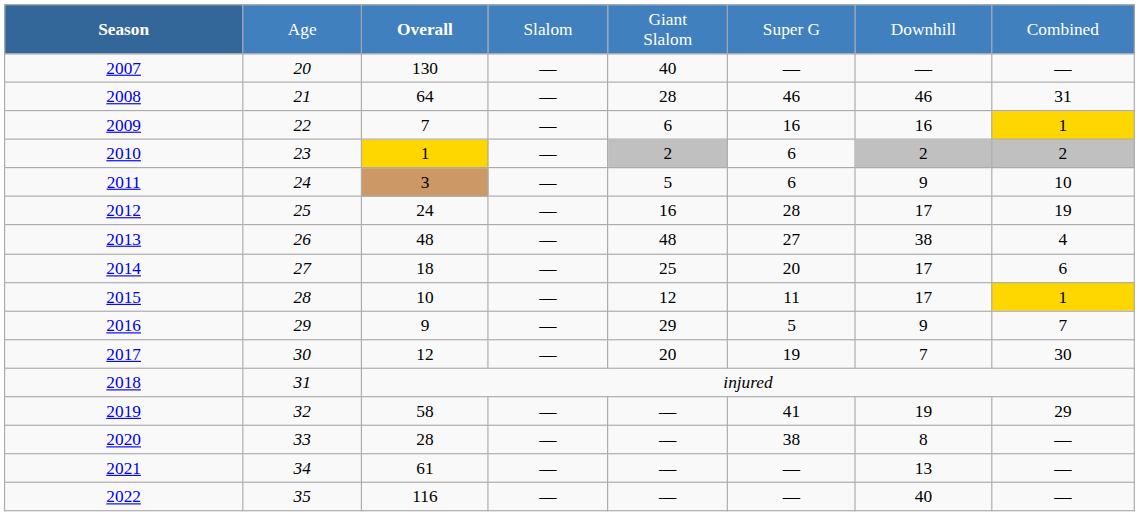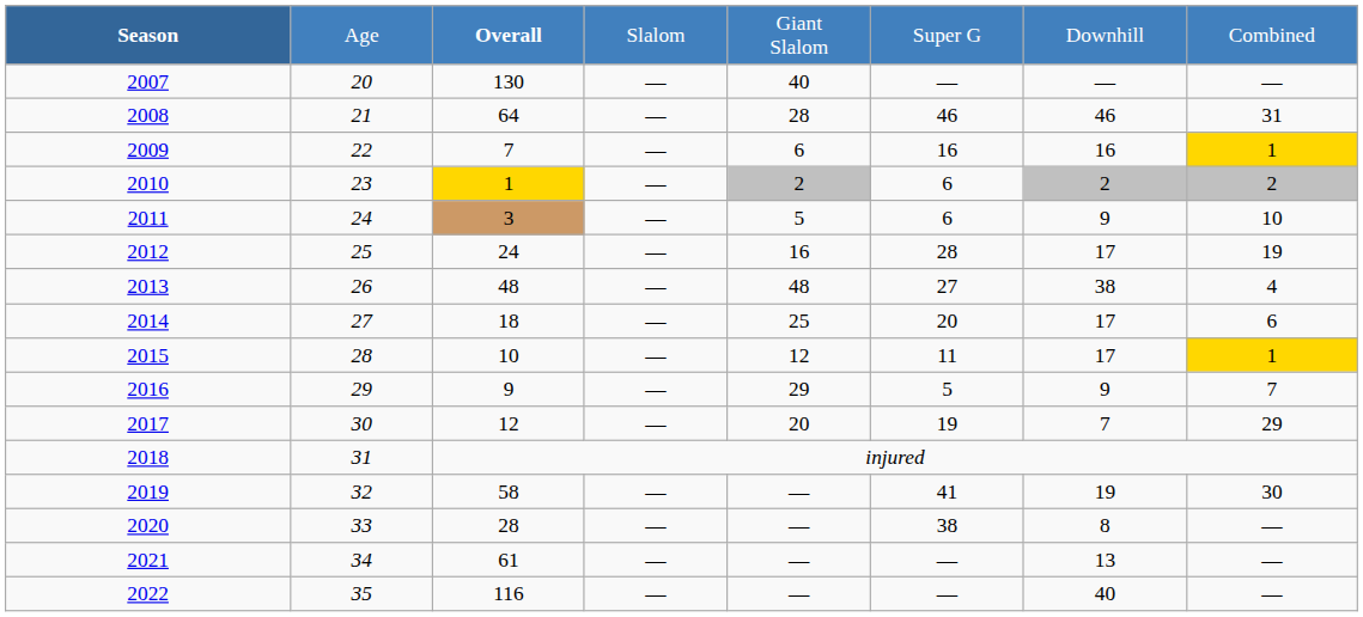 <table class="wikitable" style="font-size:95%; text-align:center; border:grey solid 1px; border-collapse:collapse;" width="50%">
 <tr style="background-color:#369; color:white;">
 <td rowspan="2" colspan="1" width="10%"><strong>Season</strong></td>
 </tr>
 <tr style="background-color:#4180be; color:white;">
 <td width="5%">Age</td>
 <td width="5%"><strong>Overall</strong></td>
 <td width="5%">Slalom</td>
 <td width="5%">Giant<br>Slalom</td>
 <td width="5%">Super G</td>
 <td width="5%">Downhill</td>
 <td width="5%">Combined</td>
 </tr>
 <tr style="background-color:#8CB2D8; color:white;">
 </tr>
 <tr>
 <td><a href='#'>2007</a></td>
 <td><em>20</em></td>
 <td>130</td>
 <td>—</td>
 <td>40</td>
 <td>—</td>
 <td>—</td>
 <td>—</td>
 </tr>
 <tr>
 <td><a href='#'>2008</a></td>
 <td><em>21</em></td>
 <td>64</td>
 <td>—</td>
 <td>28</td>
 <td>46</td>
 <td>46</td>
 <td>31</td>
 </tr>
 <tr>
 <td><a href='#'>2009</a></td>
 <td><em>22</em></td>
 <td>7</td>
 <td>—</td>
 <td>6</td>
 <td>16</td>
 <td>16</td>
 <td style="background:gold">1</td>
 </tr>
 <tr>
 <td><a href='#'>2010</a></td>
 <td><em>23</em></td>
 <td style="background:gold">1</td>
 <td>—</td>
 <td style="background:silver">2</td>
 <td>6</td>
 <td style="background:silver">2</td>
 <td style="background:silver">2</td>
 </tr>
 <tr>
 <td><a href='#'>2011</a></td>
 <td><em>24</em></td>
 <td style="background:#cc9966">3</td>
 <td>—</td>
 <td>5</td>
 <td>6</td>
 <td>9</td>
 <td>10</td>
 </tr>
 <tr>
 <td><a href='#'>2012</a></td>
 <td><em>25</em></td>
 <td>24</td>
 <td>—</td>
 <td>16</td>
 <td>28</td>
 <td>17</td>
 <td>19</td>
 </tr>
 <tr>
 <td><a href='#'>2013</a></td>
 <td><em>26</em></td>
 <td>48</td>
 <td>—</td>
 <td>48</td>
 <td>27</td>
 <td>38</td>
 <td>4</td>
 </tr>
 <tr>
 <td><a href='#'>2014</a></td>
 <td><em>27</em></td>
 <td>18</td>
 <td>—</td>
 <td>25</td>
 <td>20</td>
 <td>17</td>
 <td>6</td>
 </tr>
 <tr>
 <td><a href='#'>2015</a></td>
 <td><em>28</em></td>
 <td>10</td>
 <td>—</td>
 <td>12</td>
 <td>11</td>
 <td>17</td>
 <td style="background:gold">1</td>
 </tr>
 <tr>
 <td><a href='#'>2016</a></td>
 <td><em>29</em></td>
 <td>9</td>
 <td>—</td>
 <td>29</td>
 <td>5</td>
 <td>9</td>
 <td>7</td>
 </tr>
 <tr>
 <td><a href='#'>2017</a></td>
 <td><em>30</em></td>
 <td>12</td>
 <td>—</td>
 <td>20</td>
 <td>19</td>
 <td>7</td>
-<td>30</td>
+<td>29</td>
 </tr>
 <tr>
 <td><a href='#'>2018</a></td>
 <td><em>31</em></td>
 <td colspan=6><em>injured</em></td>
 </tr>
 <tr>
 <td><a href='#'>2019</a></td>
 <td><em>32</em></td>
 <td>58</td>
 <td>—</td>
 <td>—</td>
 <td>41</td>
 <td>19</td>
-<td>29</td>
+<td>30</td>
 </tr>
 <tr>
 <td><a href='#'>2020</a></td>
 <td><em>33</em></td>
 <td>28</td>
 <td>—</td>
 <td>—</td>
 <td>38</td>
 <td>8</td>
 <td>—</td>
 </tr>
 <tr>
 <td><a href='#'>2021</a></td>
 <td><em>34</em></td>
 <td>61</td>
 <td>—</td>
 <td>—</td>
 <td>—</td>
 <td>13</td>
 <td>—</td>
 </tr>
 <tr>
 <td><a href='#'>2022</a></td>
 <td><em>35</em></td>
 <td>116</td>
 <td>—</td>
 <td>—</td>
 <td>—</td>
 <td>40</td>
 <td>—</td>
 </tr>
 </table>
